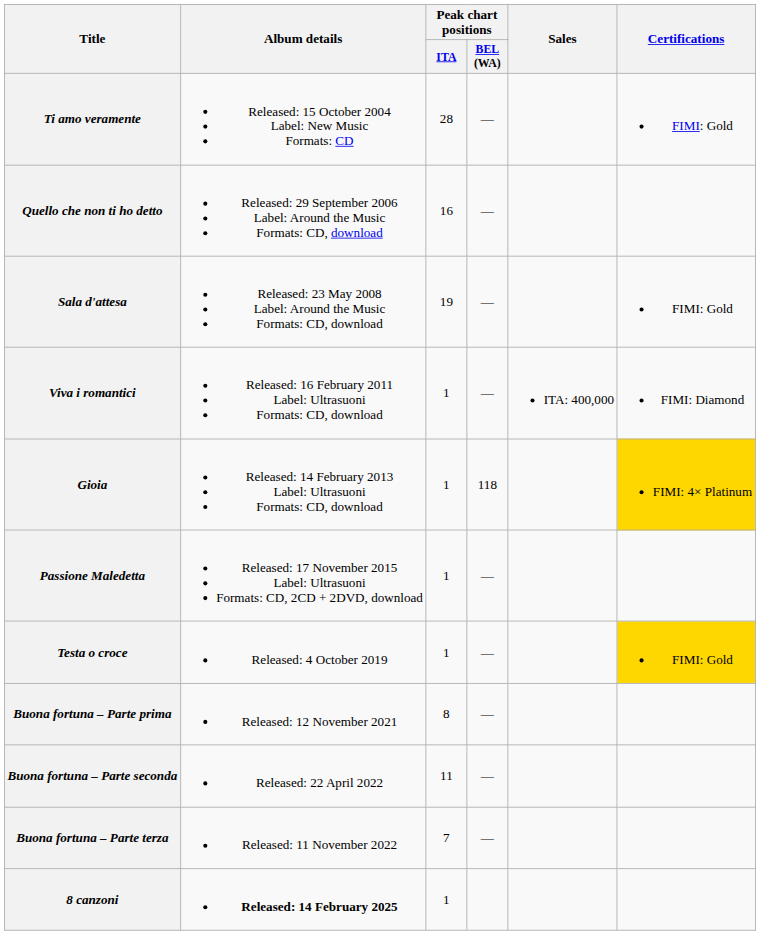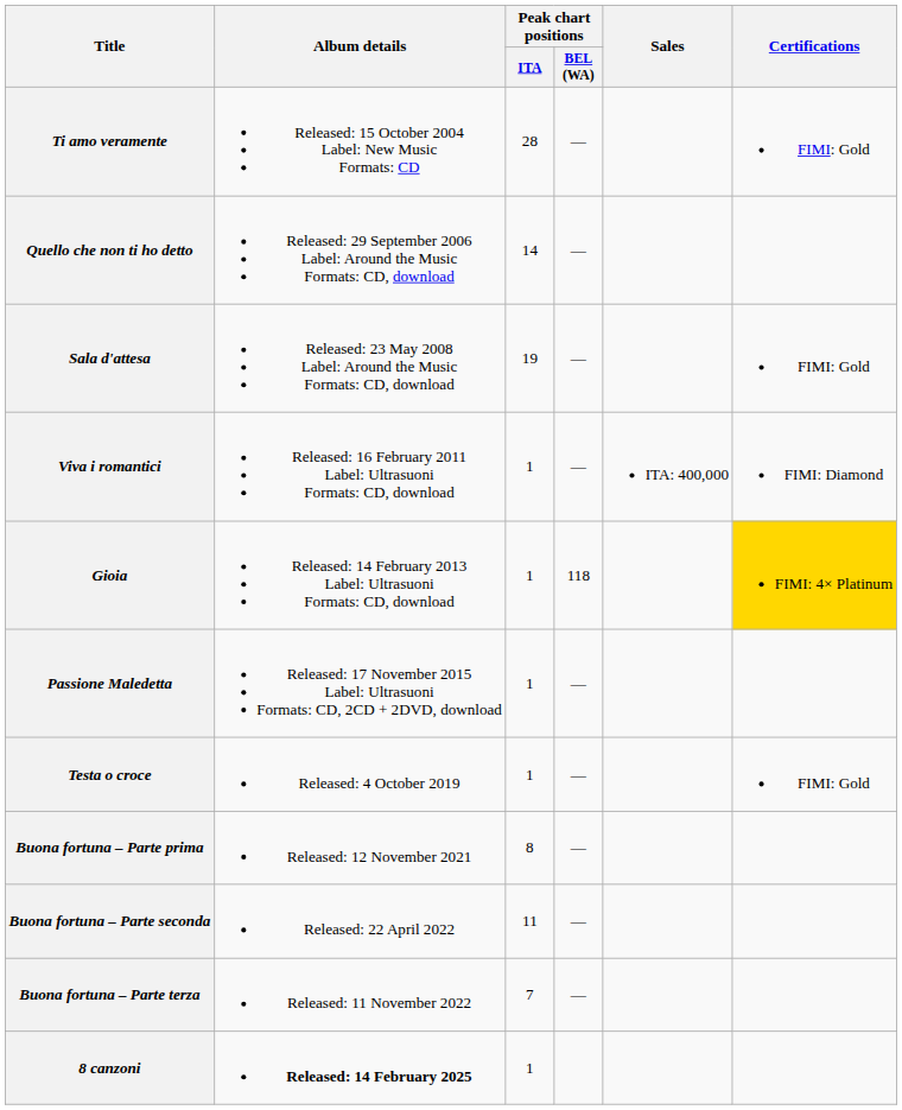 <table class="wikitable plainrowheaders" style="text-align:center;" border="1">
 <tr>
 <th scope="column" rowspan="2">Title</th>
 <th scope="column" rowspan="2">Album details</th>
 <th scope="column" colspan="2">Peak chart positions</th>
 <th scope="column" rowspan="2">Sales</th>
 <th scope="column" rowspan="2"><a href='#'>Certifications</a></th>
 </tr>
 <tr>
 <th scope="col" style="width:3em;font-size:90%;"><a href='#'>ITA</a><br></th>
 <th scope="col" style="width:3em;font-size:90%;"><a href='#'>BEL</a><br>(WA)<br></th>
 </tr>
 <tr>
 <th scope="row"><em>Ti amo veramente</em></th>
 <td><br><ul><li>Released: 15 October 2004</li><li>Label: New Music</li><li>Formats: <a href='#'>CD</a></li></ul></td>
 <td style="text-align:center;">28</td>
 <td style="text-align:center;">—</td>
 <td></td>
 <td><br><ul><li><a href='#'>FIMI</a>: Gold</li></ul></td>
 </tr>
 <tr>
 <th scope="row"><em>Quello che non ti ho detto</em></th>
 <td><br><ul><li>Released: 29 September 2006</li><li>Label: Around the Music</li><li>Formats: CD, <a href='#'>download</a></li></ul></td>
-<td style="text-align:center;">16</td>
+<td style="text-align:center;">14</td>
 <td style="text-align:center;">—</td>
 <td></td>
 <td></td>
 </tr>
 <tr>
 <th scope="row"><em>Sala d'attesa</em></th>
 <td><br><ul><li>Released: 23 May 2008</li><li>Label: Around the Music</li><li>Formats: CD, download</li></ul></td>
 <td style="text-align:center;">19</td>
 <td style="text-align:center;">—</td>
 <td></td>
 <td><br><ul><li>FIMI: Gold</li></ul></td>
 </tr>
 <tr>
 <th scope="row"><em>Viva i romantici</em></th>
 <td><br><ul><li>Released: 16 February 2011</li><li>Label: Ultrasuoni</li><li>Formats: CD, download</li></ul></td>
 <td style="text-align:center;">1</td>
 <td style="text-align:center;">—</td>
 <td><br><ul><li>ITA: 400,000</li></ul></td>
 <td><br><ul><li>FIMI: Diamond</li></ul></td>
 </tr>
 <tr>
 <th scope="row"><em>Gioia</em></th>
 <td><br><ul><li>Released: 14 February 2013</li><li>Label: Ultrasuoni</li><li>Formats: CD, download</li></ul></td>
 <td style="text-align:center;">1</td>
 <td style="text-align:center;">118</td>
 <td></td>
 <td style="background: gold;"><br><ul><li>FIMI: 4× Platinum</li></ul></td>
 </tr>
 <tr>
 <th scope="row"><em>Passione Maledetta</em></th>
 <td><br><ul><li>Released: 17 November 2015</li><li>Label: Ultrasuoni</li><li>Formats: CD, 2CD + 2DVD, download</li></ul></td>
 <td style="text-align:center;">1</td>
 <td style="text-align:center;">—</td>
 <td></td>
 <td></td>
 </tr>
 <tr>
 <th scope="row"><em>Testa o croce</em></th>
 <td><br><ul><li>Released: 4 October 2019</li></ul></td>
 <td style="text-align:center;">1</td>
 <td style="text-align:center;">—</td>
 <td></td>
-<td style="background: gold;"><br><ul><li>FIMI: Gold</li></ul></td>
+<td><br><ul><li>FIMI: Gold</li></ul></td>
 </tr>
 <tr>
 <th scope="row"><em>Buona fortuna – Parte prima</em></th>
 <td><br><ul><li>Released: 12 November 2021</li></ul></td>
 <td style="text-align:center;">8</td>
 <td style="text-align:center;">—</td>
 <td></td>
 <td></td>
 </tr>
 <tr>
 <th scope="row"><em>Buona fortuna – Parte seconda</em></th>
 <td><br><ul><li>Released: 22 April 2022</li></ul></td>
 <td style="text-align:center;">11<br></td>
 <td style="text-align:center;">—</td>
 <td></td>
 <td></td>
 </tr>
 <tr>
 <th scope="row"><em>Buona fortuna – Parte terza</em></th>
 <td><br><ul><li>Released: 11 November 2022</li></ul></td>
 <td style="text-align:center;">7<br></td>
 <td style="text-align:center;">—</td>
 <td></td>
 <td></td>
 </tr>
 <tr>
 <th scope="row"><em>8 canzoni</em></th>
 <td><strong><br><ul><li>Released: 14 February 2025</li></ul></strong></td>
 <td style="text-align:center;">1</td>
 <td></td>
 <td )></td>
 <td></td>
 </tr>
 </table>
